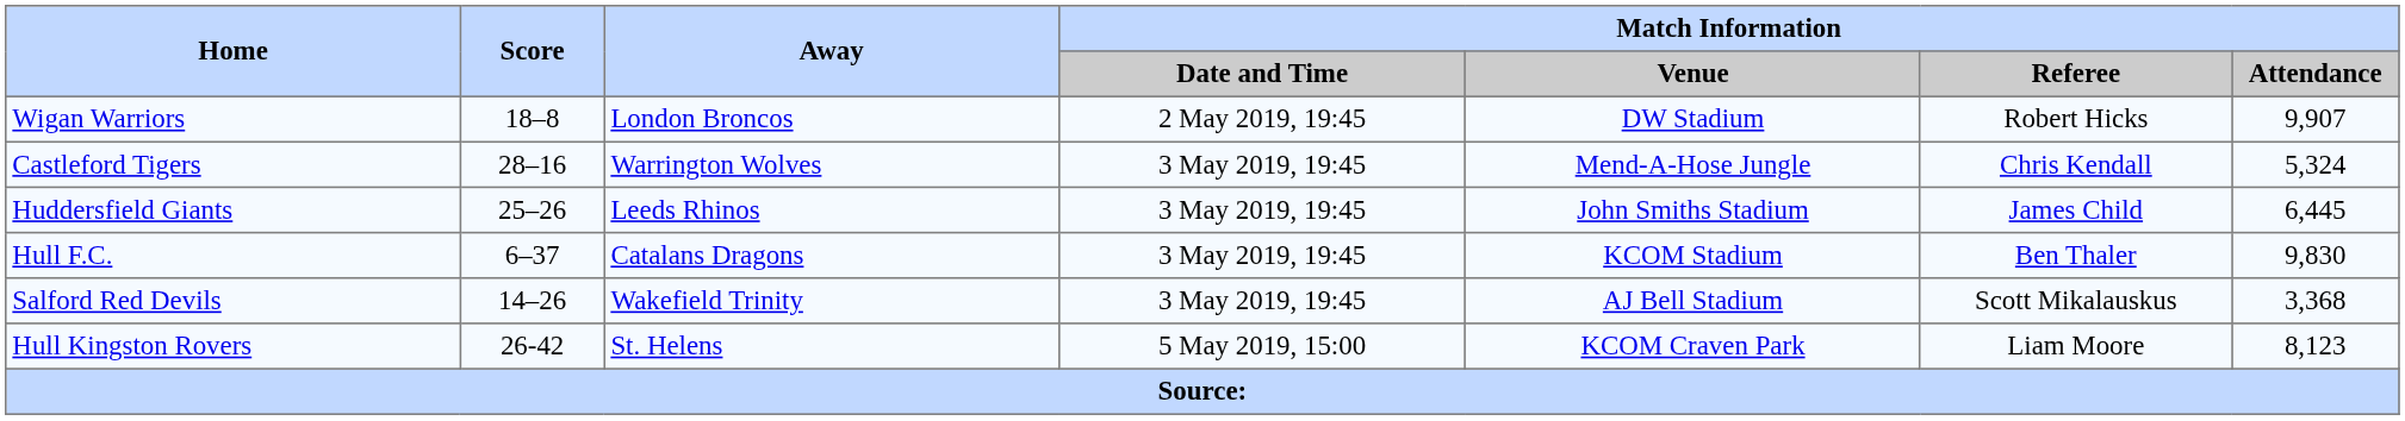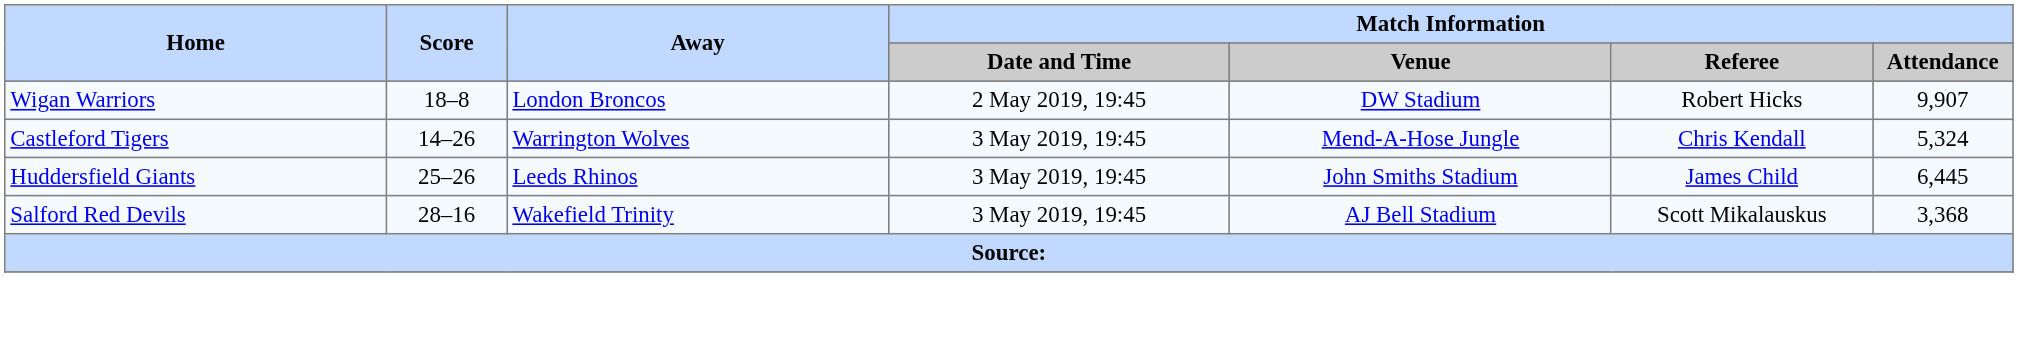 <table border=1 style="border-collapse:collapse; font-size:90%; text-align:center;" cellpadding=3 cellspacing=0 width=100%>
 <tr bgcolor=#C1D8FF>
 <th rowspan=2 width=19%>Home</th>
 <th rowspan=2 width=6%>Score</th>
 <th rowspan=2 width=19%>Away</th>
 <th colspan=4>Match Information</th>
 </tr>
 <tr bgcolor=#CCCCCC>
 <th width=17%>Date and Time</th>
 <th width=19%>Venue</th>
 <th width=13%>Referee</th>
 <th width=7%>Attendance</th>
 </tr>
 <tr bgcolor=#F5FAFF>
 <td align=left> <a href='#'>Wigan Warriors</a></td>
 <td>18–8</td>
 <td align=left> <a href='#'>London Broncos</a></td>
 <td>2 May 2019, 19:45</td>
 <td><a href='#'>DW Stadium</a></td>
 <td>Robert Hicks</td>
 <td>9,907</td>
 </tr>
 <tr bgcolor=#F5FAFF>
 <td align=left> <a href='#'>Castleford Tigers</a></td>
-<td>28–16</td>
+<td>14–26</td>
 <td align=left> <a href='#'>Warrington Wolves</a></td>
 <td>3 May 2019, 19:45</td>
 <td><a href='#'>Mend-A-Hose Jungle</a></td>
 <td><a href='#'>Chris Kendall</a></td>
 <td>5,324</td>
 </tr>
 <tr bgcolor=#F5FAFF>
 <td align=left> <a href='#'>Huddersfield Giants</a></td>
 <td>25–26</td>
 <td align=left> <a href='#'>Leeds Rhinos</a></td>
 <td>3 May 2019, 19:45</td>
 <td><a href='#'>John Smiths Stadium</a></td>
 <td><a href='#'>James Child</a></td>
 <td>6,445</td>
 </tr>
 <tr bgcolor=#F5FAFF>
-<td align=left> <a href='#'>Hull F.C.</a></td>
-<td>6–37</td>
-<td align=left> <a href='#'>Catalans Dragons</a></td>
-<td>3 May 2019, 19:45</td>
-<td><a href='#'>KCOM Stadium</a></td>
-<td><a href='#'>Ben Thaler</a></td>
-<td>9,830</td>
-</tr>
-<tr bgcolor=#F5FAFF>
 <td align=left> <a href='#'>Salford Red Devils</a></td>
-<td>14–26</td>
+<td>28–16</td>
 <td align=left> <a href='#'>Wakefield Trinity</a></td>
 <td>3 May 2019, 19:45</td>
 <td><a href='#'>AJ Bell Stadium</a></td>
 <td>Scott Mikalauskus</td>
 <td>3,368</td>
 </tr>
-<tr bgcolor=#F5FAFF>
-<td align=left> <a href='#'>Hull Kingston Rovers</a></td>
-<td>26-42</td>
-<td align=left> <a href='#'>St. Helens</a></td>
-<td>5 May 2019, 15:00</td>
-<td><a href='#'>KCOM Craven Park</a></td>
-<td>Liam Moore</td>
-<td>8,123</td>
-</tr>
 <tr style="background:#c1d8ff;">
 <th colspan=7>Source:</th>
 </tr>
 </table>
